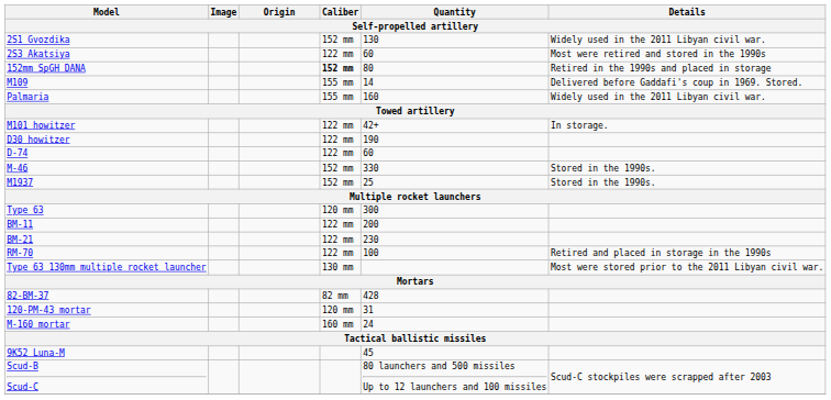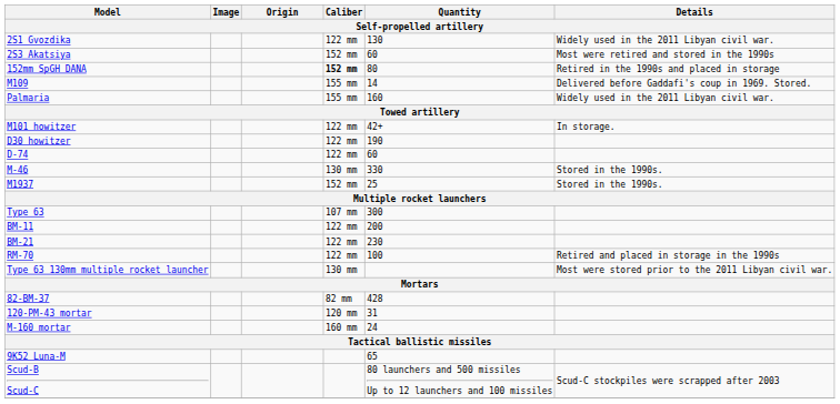 <table class="wikitable sortable">
 <tr>
 <th>Model</th>
 <th>Image</th>
 <th style="width:115px;">Origin</th>
 <th>Caliber</th>
 <th>Quantity</th>
 <th>Details</th>
 </tr>
 <tr>
 <th colspan="6">Self-propelled artillery</th>
 </tr>
 <tr>
 <td><a href='#'>2S1 Gvozdika</a></td>
 <td></td>
 <td></td>
-<td>152 mm</td>
+<td>122 mm</td>
 <td>130</td>
 <td>Widely used in the 2011 Libyan civil war.</td>
 </tr>
 <tr>
 <td><a href='#'>2S3 Akatsiya</a></td>
 <td></td>
 <td></td>
-<td>122 mm</td>
+<td>152 mm</td>
 <td>60</td>
 <td>Most were retired and stored in the 1990s</td>
 </tr>
 <tr>
 <td><a href='#'>152mm SpGH DANA</a></td>
 <td></td>
 <td></td>
 <td><strong>152 mm</strong></td>
 <td>80</td>
 <td>Retired in the 1990s and placed in storage</td>
 </tr>
 <tr>
 <td><a href='#'>M109</a></td>
 <td></td>
 <td></td>
 <td>155 mm</td>
 <td>14</td>
 <td>Delivered before Gaddafi's coup in 1969. Stored.</td>
 </tr>
 <tr>
 <td><a href='#'>Palmaria</a></td>
 <td></td>
 <td></td>
 <td>155 mm</td>
 <td>160</td>
 <td>Widely used in the 2011 Libyan civil war.</td>
 </tr>
 <tr>
 <th colspan="6">Towed artillery</th>
 </tr>
 <tr>
 <td><a href='#'>M101 howitzer</a></td>
 <td></td>
 <td></td>
 <td>122 mm</td>
 <td>42+</td>
 <td>In storage.</td>
 </tr>
 <tr>
 <td><a href='#'>D30 howitzer</a></td>
 <td></td>
 <td></td>
 <td>122 mm</td>
 <td>190</td>
 <td></td>
 </tr>
 <tr>
 <td><a href='#'>D-74</a></td>
 <td></td>
 <td></td>
 <td>122 mm</td>
 <td>60</td>
 <td></td>
 </tr>
 <tr>
 <td><a href='#'>M-46</a></td>
 <td></td>
 <td></td>
-<td>152 mm</td>
+<td>130 mm</td>
 <td>330</td>
 <td>Stored in the 1990s.</td>
 </tr>
 <tr>
 <td><a href='#'>M1937</a></td>
 <td></td>
 <td></td>
 <td>152 mm</td>
 <td>25</td>
 <td>Stored in the 1990s.</td>
 </tr>
 <tr>
 <th colspan="6">Multiple rocket launchers</th>
 </tr>
 <tr>
 <td><a href='#'>Type 63</a></td>
 <td></td>
 <td></td>
-<td>120 mm</td>
+<td>107 mm</td>
 <td>300</td>
 <td></td>
 </tr>
 <tr>
 <td><a href='#'>BM-11</a></td>
 <td></td>
 <td></td>
 <td>122 mm</td>
 <td>200</td>
 <td></td>
 </tr>
 <tr>
 <td><a href='#'>BM-21</a></td>
 <td></td>
 <td></td>
 <td>122 mm</td>
 <td>230</td>
 <td></td>
 </tr>
 <tr>
 <td><a href='#'>RM-70</a></td>
 <td></td>
 <td></td>
 <td>122 mm</td>
 <td>100</td>
 <td>Retired and placed in storage in the 1990s</td>
 </tr>
 <tr>
 <td><a href='#'>Type 63 130mm multiple rocket launcher</a></td>
 <td></td>
 <td></td>
 <td>130 mm</td>
 <td></td>
 <td>Most were stored prior to the 2011 Libyan civil war.</td>
 </tr>
 <tr>
 <th Colspan="6">Mortars</th>
 </tr>
 <tr>
 <td><a href='#'>82-BM-37</a></td>
 <td></td>
 <td></td>
 <td>82 mm</td>
 <td>428</td>
 <td></td>
 </tr>
 <tr>
 <td><a href='#'>120-PM-43 mortar</a></td>
 <td></td>
 <td></td>
 <td>120 mm</td>
 <td>31</td>
 <td></td>
 </tr>
 <tr>
 <td><a href='#'>M-160 mortar</a></td>
 <td></td>
 <td></td>
 <td>160 mm</td>
 <td>24</td>
 <td></td>
 </tr>
 <tr>
 <th Colspan="6">Tactical ballistic missiles</th>
 </tr>
 <tr>
 <td><a href='#'>9K52 Luna-M</a></td>
 <td></td>
 <td></td>
 <td></td>
-<td>45</td>
+<td>65</td>
 <td></td>
 </tr>
 <tr>
 <td><a href='#'>Scud-B</a> <hr> <a href='#'>Scud-C</a></td>
 <td></td>
 <td> <br> </td>
 <td></td>
 <td>80 launchers and 500 missiles <hr> Up to 12 launchers and 100 missiles</td>
 <td>Scud-C stockpiles were scrapped after 2003</td>
 </tr>
 <tr>
 </tr>
 </table>
